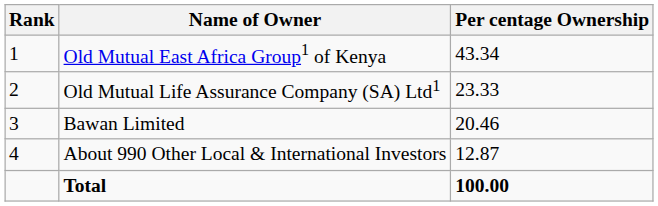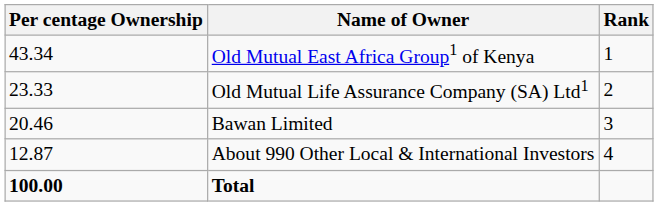 <table class="wikitable sortable" style="margin-left:auto;margin-right:auto">
 <tr>
+<th>Per centage Ownership</th>
+<th>Name of Owner</th>
 <th style="width:2em;">Rank</th>
-<th>Name of Owner</th>
-<th>Per centage Ownership</th>
 </tr>
 <tr>
+<td>43.34</td>
+<td><a href='#'>Old Mutual East Africa Group</a><sup>1</sup> of Kenya</td>
 <td>1</td>
-<td><a href='#'>Old Mutual East Africa Group</a><sup>1</sup> of Kenya</td>
-<td>43.34</td>
 </tr>
 <tr>
+<td>23.33</td>
+<td>Old Mutual Life Assurance Company (SA) Ltd<sup>1</sup></td>
 <td>2</td>
-<td>Old Mutual Life Assurance Company (SA) Ltd<sup>1</sup></td>
-<td>23.33</td>
 </tr>
 <tr>
+<td>20.46</td>
+<td>Bawan Limited</td>
 <td>3</td>
-<td>Bawan Limited</td>
-<td>20.46</td>
 </tr>
 <tr>
+<td>12.87</td>
+<td>About 990 Other Local & International Investors</td>
 <td>4</td>
-<td>About 990 Other Local & International Investors</td>
-<td>12.87</td>
 </tr>
 <tr>
+<td><strong>100.00</strong></td>
+<td><strong>Total</strong></td>
 <td></td>
-<td><strong>Total</strong></td>
-<td><strong>100.00</strong></td>
 </tr>
 </table>
